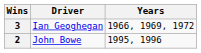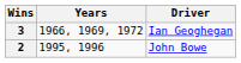 <table class="wikitable" style="font-size: 95%;">
 <tr>
 <th>Wins</th>
+<th>Years</th>
 <th>Driver</th>
-<th>Years</th>
 </tr>
 <tr>
 <th>3</th>
+<td>1966, 1969, 1972</td>
 <td> <a href='#'>Ian Geoghegan</a></td>
-<td>1966, 1969, 1972</td>
 </tr>
 <tr>
 <th>2</th>
+<td>1995, 1996</td>
 <td> <a href='#'>John Bowe</a></td>
-<td>1995, 1996</td>
 </tr>
 </table>
